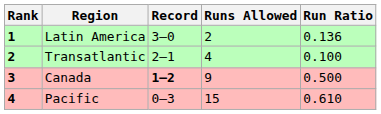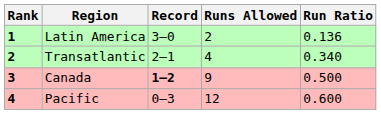 <table class="wikitable">
 <tr>
 <th>Rank</th>
 <th>Region</th>
 <th>Record</th>
 <th>Runs Allowed</th>
 <th>Run Ratio</th>
 </tr>
 <tr bgcolor=#bbffbb>
 <td><strong>1</strong></td>
 <td>Latin America</td>
 <td>3–0</td>
 <td>2</td>
 <td>0.136</td>
 </tr>
 <tr bgcolor=#bbffbb>
 <td><strong>2</strong></td>
 <td>Transatlantic</td>
 <td>2–1</td>
 <td>4</td>
-<td>0.100</td>
+<td>0.340</td>
 </tr>
 <tr bgcolor=#ffbbbb>
 <td><strong>3</strong></td>
 <td>Canada</td>
 <td><strong>1–2</strong></td>
 <td>9</td>
 <td>0.500</td>
 </tr>
 <tr bgcolor=#ffbbbb>
 <td><strong>4</strong></td>
 <td>Pacific</td>
 <td>0–3</td>
-<td>15</td>
-<td>0.610</td>
+<td>12</td>
+<td>0.600</td>
 </tr>
 </table>
